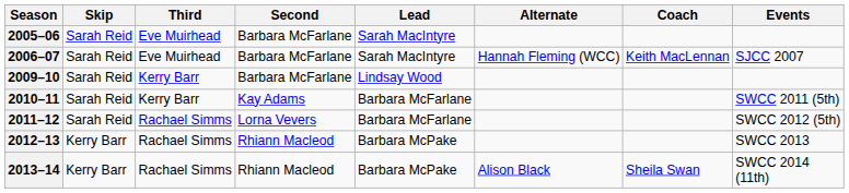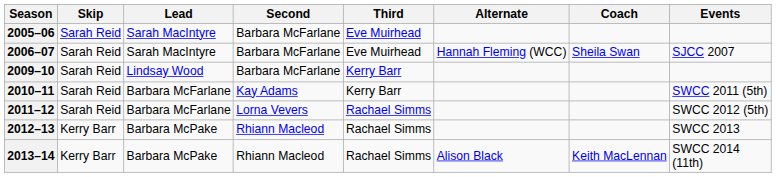 <table class="wikitable">
 <tr>
 <th scope="col">Season</th>
 <th scope="col">Skip</th>
+<th scope="col">Lead</th>
+<th scope="col">Second</th>
 <th scope="col">Third</th>
-<th scope="col">Second</th>
-<th scope="col">Lead</th>
 <th scope="col">Alternate</th>
 <th scope="col">Coach</th>
 <th scope="col">Events</th>
 </tr>
 <tr>
 <th scope="row">2005–06</th>
 <td><a href='#'>Sarah Reid</a></td>
+<td><a href='#'>Sarah MacIntyre</a></td>
+<td>Barbara McFarlane</td>
 <td><a href='#'>Eve Muirhead</a></td>
-<td>Barbara McFarlane</td>
-<td><a href='#'>Sarah MacIntyre</a></td>
 <td></td>
 <td></td>
 <td></td>
 </tr>
 <tr>
 <th scope="row">2006–07</th>
 <td>Sarah Reid</td>
+<td>Sarah MacIntyre</td>
+<td>Barbara McFarlane</td>
 <td>Eve Muirhead</td>
-<td>Barbara McFarlane</td>
-<td>Sarah MacIntyre</td>
 <td><a href='#'>Hannah Fleming</a> (WCC)</td>
-<td><a href='#'>Keith MacLennan</a></td>
+<td><a href='#'>Sheila Swan</a></td>
 <td><a href='#'>SJCC</a> 2007 <br> </td>
 </tr>
 <tr>
 <th scope="row">2009–10</th>
 <td>Sarah Reid</td>
+<td><a href='#'>Lindsay Wood</a></td>
+<td>Barbara McFarlane</td>
 <td><a href='#'>Kerry Barr</a></td>
-<td>Barbara McFarlane</td>
-<td><a href='#'>Lindsay Wood</a></td>
 <td></td>
 <td></td>
 <td></td>
 </tr>
 <tr>
 <th scope="row">2010–11</th>
 <td>Sarah Reid</td>
+<td>Barbara McFarlane</td>
+<td><a href='#'>Kay Adams</a></td>
 <td>Kerry Barr</td>
-<td><a href='#'>Kay Adams</a></td>
-<td>Barbara McFarlane</td>
 <td></td>
 <td></td>
 <td><a href='#'>SWCC</a> 2011 (5th)</td>
 </tr>
 <tr>
 <th scope="row">2011–12</th>
 <td>Sarah Reid</td>
+<td>Barbara McFarlane</td>
+<td><a href='#'>Lorna Vevers</a></td>
 <td><a href='#'>Rachael Simms</a></td>
-<td><a href='#'>Lorna Vevers</a></td>
-<td>Barbara McFarlane</td>
 <td></td>
 <td></td>
 <td>SWCC 2012 (5th)</td>
 </tr>
 <tr>
 <th scope="row">2012–13</th>
 <td>Kerry Barr</td>
+<td>Barbara McPake</td>
+<td><a href='#'>Rhiann Macleod</a></td>
 <td>Rachael Simms</td>
-<td><a href='#'>Rhiann Macleod</a></td>
-<td>Barbara McPake</td>
 <td></td>
 <td></td>
 <td>SWCC 2013 </td>
 </tr>
 <tr>
 <th scope="row">2013–14</th>
 <td>Kerry Barr</td>
+<td>Barbara McPake</td>
+<td>Rhiann Macleod</td>
 <td>Rachael Simms</td>
-<td>Rhiann Macleod</td>
-<td>Barbara McPake</td>
 <td><a href='#'>Alison Black</a></td>
-<td><a href='#'>Sheila Swan</a></td>
+<td><a href='#'>Keith MacLennan</a></td>
 <td>SWCC 2014 <br> (11th)</td>
 </tr>
 </table>
